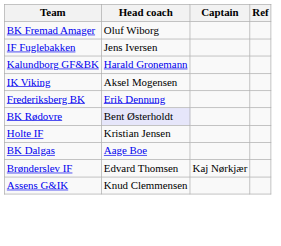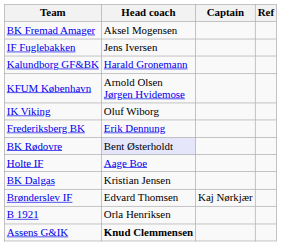 <table class="wikitable sortable">
 <tr>
 <th>Team</th>
 <th>Head coach</th>
 <th>Captain</th>
 <th>Ref</th>
 </tr>
 <tr>
 <td><a href='#'>BK Fremad Amager</a></td>
-<td> Oluf Wiborg</td>
+<td> Aksel Mogensen</td>
 <td></td>
 <td></td>
 </tr>
 <tr>
 <td><a href='#'>IF Fuglebakken</a></td>
 <td> Jens Iversen</td>
 <td></td>
 <td></td>
 </tr>
 <tr>
 <td><a href='#'>Kalundborg GF&BK</a></td>
 <td> <a href='#'>Harald Gronemann</a></td>
 <td></td>
 <td></td>
 </tr>
 <tr>
+<td><a href='#'>KFUM København</a></td>
+<td> Arnold Olsen<br> <a href='#'>Jørgen Hvidemose</a></td>
+<td></td>
+<td><br></td>
+</tr>
+<tr>
 <td><a href='#'>IK Viking</a></td>
-<td> Aksel Mogensen</td>
+<td> Oluf Wiborg</td>
 <td></td>
 <td></td>
 </tr>
 <tr>
 <td><a href='#'>Frederiksberg BK</a></td>
 <td> <a href='#'>Erik Dennung</a></td>
 <td></td>
 <td></td>
 </tr>
 <tr>
 <td><a href='#'>BK Rødovre</a></td>
 <td style="background: lavender;"> Bent Østerholdt</td>
 <td></td>
 <td></td>
 </tr>
 <tr>
 <td><a href='#'>Holte IF</a></td>
-<td> Kristian Jensen</td>
+<td> <a href='#'>Aage Boe</a></td>
 <td></td>
 <td></td>
 </tr>
 <tr>
 <td><a href='#'>BK Dalgas</a></td>
-<td> <a href='#'>Aage Boe</a></td>
+<td> Kristian Jensen</td>
 <td></td>
 <td></td>
 </tr>
 <tr>
 <td><a href='#'>Brønderslev IF</a></td>
 <td> Edvard Thomsen</td>
 <td> Kaj Nørkjær</td>
 <td></td>
 </tr>
 <tr>
+<td><a href='#'>B 1921</a></td>
+<td> Orla Henriksen</td>
+<td></td>
+<td></td>
+</tr>
+<tr>
 <td><a href='#'>Assens G&IK</a></td>
-<td> Knud Clemmensen</td>
+<td><strong> Knud Clemmensen</strong></td>
 <td></td>
 <td></td>
 </tr>
 </table>
